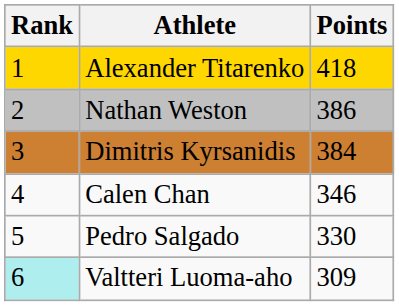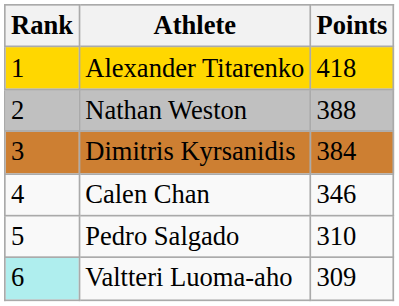 <table class="wikitable">
 <tr>
 <th>Rank</th>
 <th>Athlete</th>
 <th>Points</th>
 </tr>
 <tr>
 <td style="background:#FFD700">1</td>
 <td style="background:#FFD700"> Alexander Titarenko</td>
 <td style="background:#FFD700">418</td>
 </tr>
 <tr>
 <td style="background:#C0C0C0">2</td>
 <td style="background:#C0C0C0"> Nathan Weston</td>
-<td style="background:#C0C0C0">386</td>
+<td style="background:#C0C0C0">388</td>
 </tr>
 <tr>
 <td style="background:#CD7F32">3</td>
 <td style="background:#CD7F32"> Dimitris Kyrsanidis</td>
 <td style="background:#CD7F32">384</td>
 </tr>
 <tr>
 <td>4</td>
 <td> Calen Chan</td>
 <td>346</td>
 </tr>
 <tr>
 <td>5</td>
 <td> Pedro Salgado</td>
-<td>330</td>
+<td>310</td>
 </tr>
 <tr>
 <td style="background: paleturquoise;">6</td>
 <td> Valtteri Luoma-aho</td>
 <td>309</td>
 </tr>
 </table>
